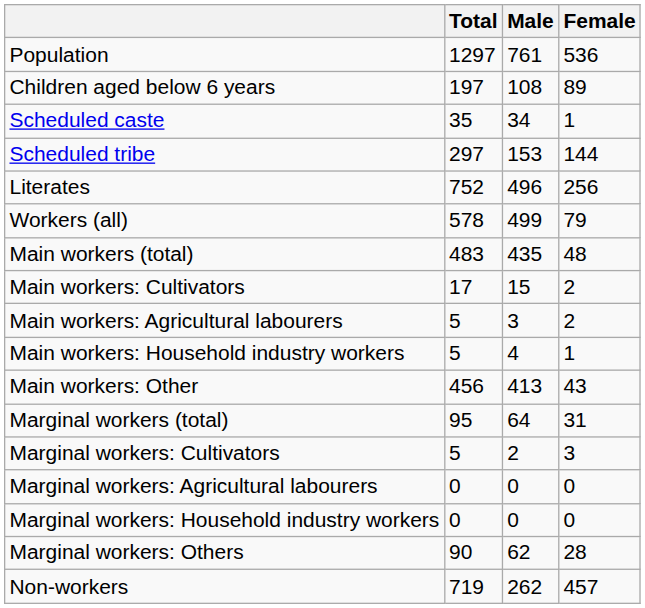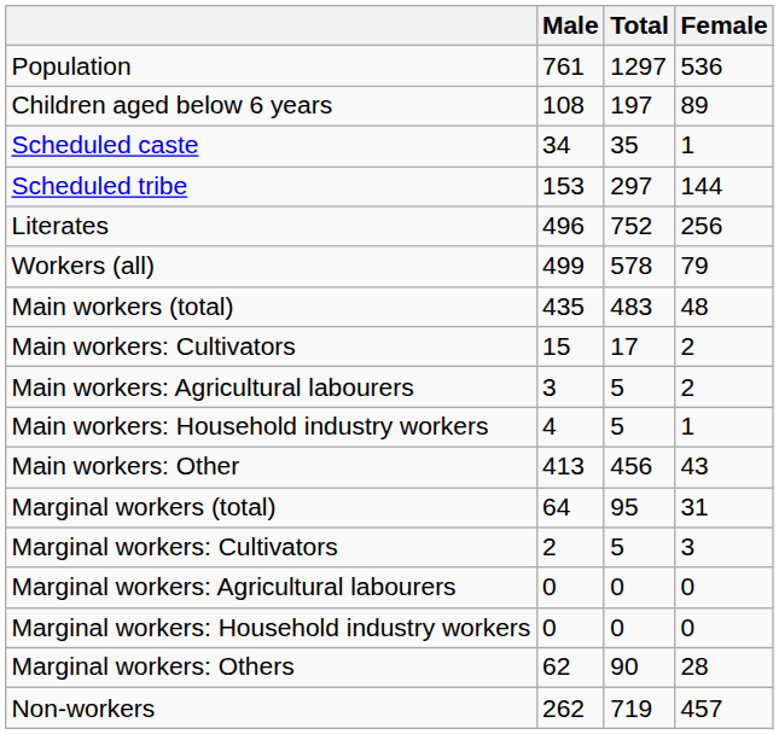 <table class="wikitable sortable">
 <tr>
 <th></th>
+<th>Male</th>
 <th>Total</th>
-<th>Male</th>
 <th>Female</th>
 </tr>
 <tr>
 <td>Population</td>
+<td>761</td>
 <td>1297</td>
-<td>761</td>
 <td>536</td>
 </tr>
 <tr>
 <td>Children aged below 6 years</td>
+<td>108</td>
 <td>197</td>
-<td>108</td>
 <td>89</td>
 </tr>
 <tr>
 <td><a href='#'>Scheduled caste</a></td>
+<td>34</td>
 <td>35</td>
-<td>34</td>
 <td>1</td>
 </tr>
 <tr>
 <td><a href='#'>Scheduled tribe</a></td>
+<td>153</td>
 <td>297</td>
-<td>153</td>
 <td>144</td>
 </tr>
 <tr>
 <td>Literates</td>
+<td>496</td>
 <td>752</td>
-<td>496</td>
 <td>256</td>
 </tr>
 <tr>
 <td>Workers (all)</td>
+<td>499</td>
 <td>578</td>
-<td>499</td>
 <td>79</td>
 </tr>
 <tr>
 <td>Main workers (total)</td>
+<td>435</td>
 <td>483</td>
-<td>435</td>
 <td>48</td>
 </tr>
 <tr>
 <td>Main workers: Cultivators</td>
+<td>15</td>
 <td>17</td>
-<td>15</td>
 <td>2</td>
 </tr>
 <tr>
 <td>Main workers: Agricultural labourers</td>
+<td>3</td>
 <td>5</td>
-<td>3</td>
 <td>2</td>
 </tr>
 <tr>
 <td>Main workers: Household industry workers</td>
+<td>4</td>
 <td>5</td>
-<td>4</td>
 <td>1</td>
 </tr>
 <tr>
 <td>Main workers: Other</td>
+<td>413</td>
 <td>456</td>
-<td>413</td>
 <td>43</td>
 </tr>
 <tr>
 <td>Marginal workers (total)</td>
+<td>64</td>
 <td>95</td>
-<td>64</td>
 <td>31</td>
 </tr>
 <tr>
 <td>Marginal workers: Cultivators</td>
+<td>2</td>
 <td>5</td>
-<td>2</td>
 <td>3</td>
 </tr>
 <tr>
 <td>Marginal workers: Agricultural labourers</td>
 <td>0</td>
 <td>0</td>
 <td>0</td>
 </tr>
 <tr>
 <td>Marginal workers: Household industry workers</td>
 <td>0</td>
 <td>0</td>
 <td>0</td>
 </tr>
 <tr>
 <td>Marginal workers: Others</td>
+<td>62</td>
 <td>90</td>
-<td>62</td>
 <td>28</td>
 </tr>
 <tr>
 <td>Non-workers</td>
+<td>262</td>
 <td>719</td>
-<td>262</td>
 <td>457</td>
 </tr>
 </table>
